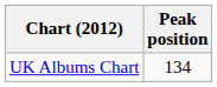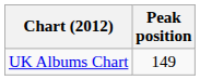 <table class="wikitable">
 <tr>
 <th>Chart (2012)</th>
 <th>Peak<br>position</th>
 </tr>
 <tr>
 <td><a href='#'>UK Albums Chart</a></td>
-<td style="text-align:center;">134</td>
+<td style="text-align:center;">149</td>
 </tr>
 </table>
